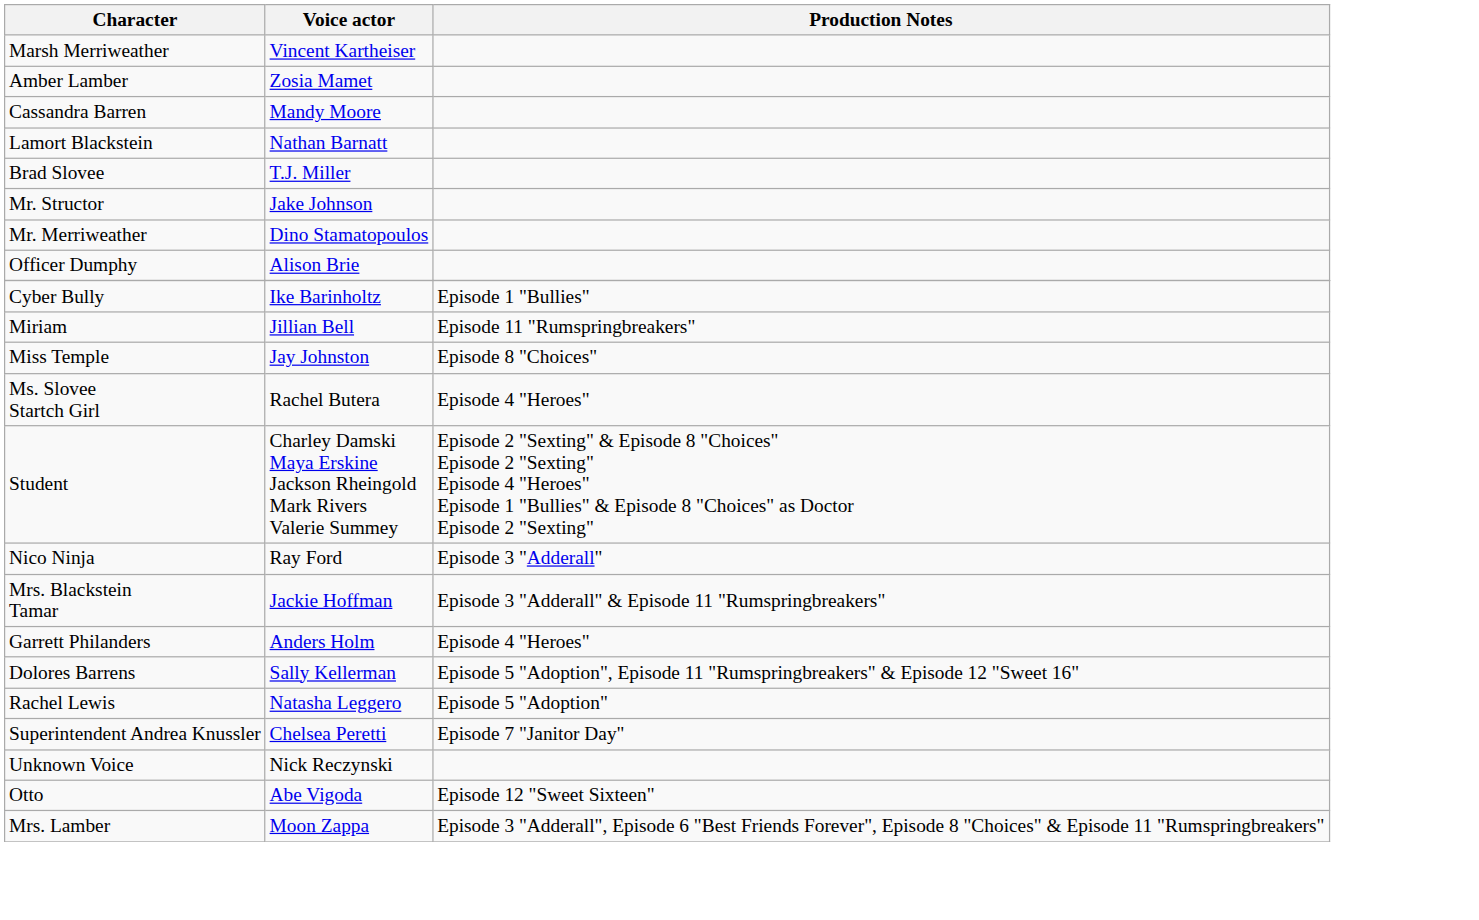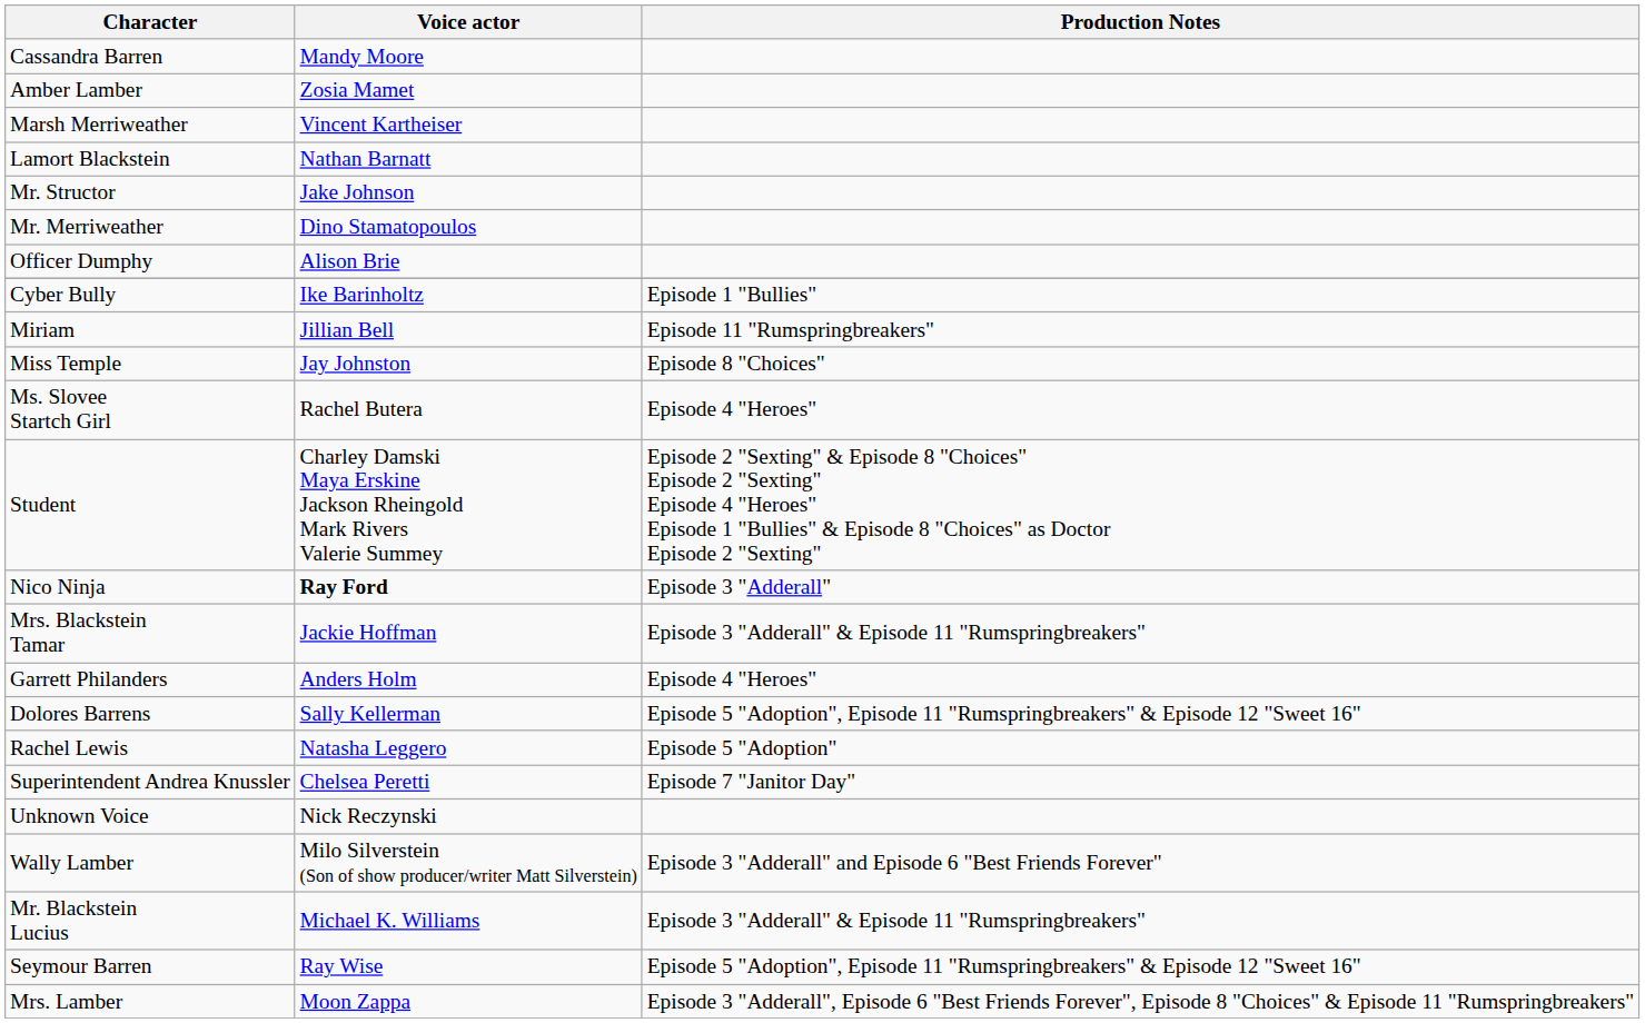 <table class="wikitable">
 <tr>
 <th>Character</th>
 <th>Voice actor</th>
 <th>Production Notes</th>
+</tr>
+<tr>
+<td>Cassandra Barren</td>
+<td><a href='#'>Mandy Moore</a></td>
+<td></td>
+</tr>
+<tr>
+<td>Amber Lamber</td>
+<td><a href='#'>Zosia Mamet</a></td>
+<td></td>
 </tr>
 <tr style="vertical-align: top; text-align: left;">
 <td>Marsh Merriweather</td>
 <td><a href='#'>Vincent Kartheiser</a></td>
 <td></td>
 </tr>
 <tr>
-<td>Amber Lamber</td>
-<td><a href='#'>Zosia Mamet</a></td>
-<td></td>
-</tr>
-<tr>
-<td>Cassandra Barren</td>
-<td><a href='#'>Mandy Moore</a></td>
-<td></td>
-</tr>
-<tr>
 <td>Lamort Blackstein</td>
 <td><a href='#'>Nathan Barnatt</a></td>
-<td></td>
-</tr>
-<tr>
-<td>Brad Slovee</td>
-<td><a href='#'>T.J. Miller</a></td>
 <td></td>
 </tr>
 <tr>
 <td>Mr. Structor</td>
 <td><a href='#'>Jake Johnson</a></td>
 <td></td>
 </tr>
 <tr>
 <td>Mr. Merriweather</td>
 <td><a href='#'>Dino Stamatopoulos</a></td>
 <td></td>
 </tr>
 <tr>
 <td>Officer Dumphy</td>
 <td><a href='#'>Alison Brie</a></td>
 <td></td>
 </tr>
 <tr>
 </tr>
 <tr>
 <td>Cyber Bully</td>
 <td><a href='#'>Ike Barinholtz</a></td>
 <td>Episode 1 "Bullies"</td>
 </tr>
 <tr>
 <td>Miriam</td>
 <td><a href='#'>Jillian Bell</a></td>
 <td>Episode 11 "Rumspringbreakers"</td>
 </tr>
 <tr>
 <td>Miss Temple</td>
 <td><a href='#'>Jay Johnston</a></td>
 <td>Episode 8 "Choices"</td>
 </tr>
 <tr>
 <td>Ms. Slovee<br>Startch Girl</td>
 <td>Rachel Butera</td>
 <td>Episode 4 "Heroes"</td>
 </tr>
 <tr>
 <td>Student</td>
 <td>Charley Damski<br><a href='#'>Maya Erskine</a><br>Jackson Rheingold<br>Mark Rivers<br>Valerie Summey</td>
 <td>Episode 2 "Sexting" & Episode 8 "Choices"<br>Episode 2 "Sexting"<br>Episode 4 "Heroes"<br>Episode 1 "Bullies" & Episode 8 "Choices" as Doctor<br>Episode 2 "Sexting"</td>
 </tr>
 <tr>
 <td>Nico Ninja</td>
-<td>Ray Ford</td>
+<td><strong>Ray Ford</strong></td>
 <td>Episode 3 "<a href='#'>Adderall</a>"</td>
 </tr>
 <tr>
 <td>Mrs. Blackstein<br>Tamar</td>
 <td><a href='#'>Jackie Hoffman</a></td>
 <td>Episode 3 "Adderall" & Episode 11 "Rumspringbreakers"</td>
 </tr>
 <tr>
 <td>Garrett Philanders</td>
 <td><a href='#'>Anders Holm</a></td>
 <td>Episode 4 "Heroes"</td>
 </tr>
 <tr>
 <td>Dolores Barrens</td>
 <td><a href='#'>Sally Kellerman</a></td>
 <td>Episode 5 "Adoption", Episode 11 "Rumspringbreakers" & Episode 12 "Sweet 16"</td>
 </tr>
 <tr>
 <td>Rachel Lewis</td>
 <td><a href='#'>Natasha Leggero</a></td>
 <td>Episode 5 "Adoption"</td>
 </tr>
 <tr>
 <td>Superintendent Andrea Knussler</td>
 <td><a href='#'>Chelsea Peretti</a></td>
 <td>Episode 7 "Janitor Day"</td>
 </tr>
 <tr>
 <td>Unknown Voice</td>
 <td>Nick Reczynski</td>
 <td></td>
 </tr>
 <tr>
-<td>Otto</td>
-<td><a href='#'>Abe Vigoda</a></td>
-<td>Episode 12 "Sweet Sixteen"</td>
+<td>Wally Lamber</td>
+<td>Milo Silverstein<br><small>(Son of show producer/writer Matt Silverstein)</small></td>
+<td>Episode 3 "Adderall" and Episode 6 "Best Friends Forever"</td>
+</tr>
+<tr>
+<td>Mr. Blackstein<br>Lucius</td>
+<td><a href='#'>Michael K. Williams</a></td>
+<td>Episode 3 "Adderall" & Episode 11 "Rumspringbreakers"</td>
+</tr>
+<tr>
+<td>Seymour Barren</td>
+<td><a href='#'>Ray Wise</a></td>
+<td>Episode 5 "Adoption", Episode 11 "Rumspringbreakers" & Episode 12 "Sweet 16"</td>
 </tr>
 <tr>
 <td>Mrs. Lamber</td>
 <td><a href='#'>Moon Zappa</a></td>
 <td>Episode 3 "Adderall", Episode 6 "Best Friends Forever", Episode 8 "Choices" & Episode 11 "Rumspringbreakers"</td>
 </tr>
 </table>
